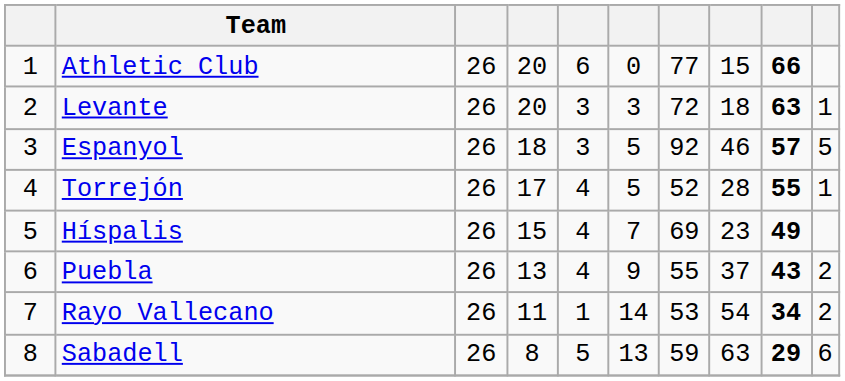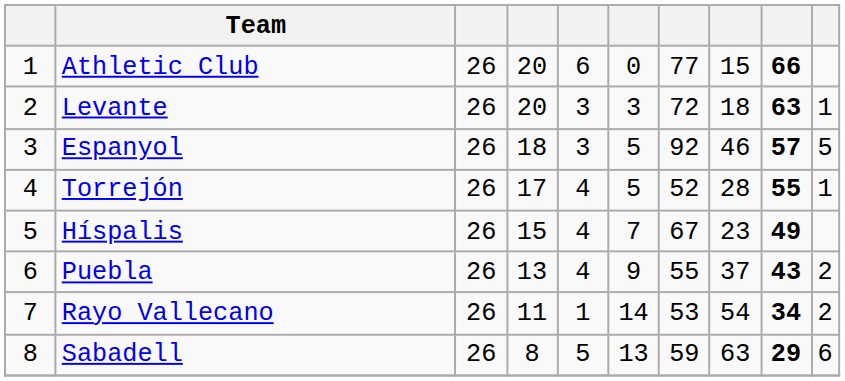 <table class="wikitable" style="text-align: center;">
 <tr>
 <th width=20></th>
 <th width=200>Team</th>
 <th width=20></th>
 <th width=20></th>
 <th width=20></th>
 <th width=20></th>
 <th width=20></th>
 <th width=20></th>
 <th width=20></th>
 <th></th>
 </tr>
 <tr>
 <td>1</td>
 <td align="left"><a href='#'>Athletic Club</a></td>
 <td>26</td>
 <td>20</td>
 <td>6</td>
 <td>0</td>
 <td>77</td>
 <td>15</td>
 <td><strong>66</strong></td>
 <td></td>
 </tr>
 <tr>
 <td>2</td>
 <td align="left"><a href='#'>Levante</a></td>
 <td>26</td>
 <td>20</td>
 <td>3</td>
 <td>3</td>
 <td>72</td>
 <td>18</td>
 <td><strong>63</strong></td>
 <td>1</td>
 </tr>
 <tr>
 <td>3</td>
 <td align="left"><a href='#'>Espanyol</a></td>
 <td>26</td>
 <td>18</td>
 <td>3</td>
 <td>5</td>
 <td>92</td>
 <td>46</td>
 <td><strong>57</strong></td>
 <td>5</td>
 </tr>
 <tr>
 <td>4</td>
 <td align="left"><a href='#'>Torrejón</a></td>
 <td>26</td>
 <td>17</td>
 <td>4</td>
 <td>5</td>
 <td>52</td>
 <td>28</td>
 <td><strong>55</strong></td>
 <td>1</td>
 </tr>
 <tr>
 <td>5</td>
 <td align="left"><a href='#'>Híspalis</a></td>
 <td>26</td>
 <td>15</td>
 <td>4</td>
 <td>7</td>
-<td>69</td>
+<td>67</td>
 <td>23</td>
 <td><strong>49</strong></td>
 <td></td>
 </tr>
 <tr>
 <td>6</td>
 <td align="left"><a href='#'>Puebla</a></td>
 <td>26</td>
 <td>13</td>
 <td>4</td>
 <td>9</td>
 <td>55</td>
 <td>37</td>
 <td><strong>43</strong></td>
 <td>2</td>
 </tr>
 <tr>
 <td>7</td>
 <td align="left"><a href='#'>Rayo Vallecano</a></td>
 <td>26</td>
 <td>11</td>
 <td>1</td>
 <td>14</td>
 <td>53</td>
 <td>54</td>
 <td><strong>34</strong></td>
 <td>2</td>
 </tr>
 <tr>
 <td>8</td>
 <td align="left"><a href='#'>Sabadell</a></td>
 <td>26</td>
 <td>8</td>
 <td>5</td>
 <td>13</td>
 <td>59</td>
 <td>63</td>
 <td><strong>29</strong></td>
 <td>6</td>
 </tr>
 <tr>
 </tr>
 </table>
